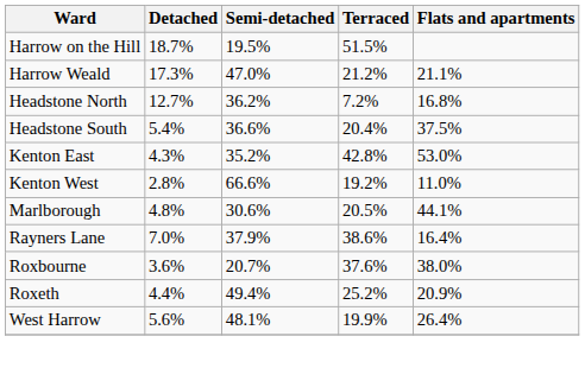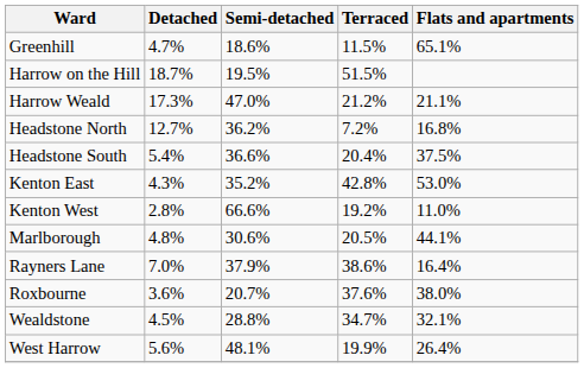 <table class="wikitable">
 <tr>
 <th>Ward</th>
 <th>Detached</th>
 <th>Semi-detached</th>
 <th>Terraced</th>
 <th>Flats and apartments</th>
+</tr>
+<tr>
+<td>Greenhill</td>
+<td>4.7%</td>
+<td>18.6%</td>
+<td>11.5%</td>
+<td>65.1%</td>
 </tr>
 <tr>
 <td>Harrow on the Hill</td>
 <td 10.4%>18.7%</td>
 <td>19.5%</td>
 <td>51.5%</td>
 </tr>
 <tr>
 <td>Harrow Weald</td>
 <td>17.3%</td>
 <td>47.0%</td>
 <td>21.2%</td>
 <td>21.1%</td>
 </tr>
 <tr>
 <td>Headstone North</td>
 <td>12.7%</td>
 <td>36.2%</td>
 <td>7.2%</td>
 <td>16.8%</td>
 </tr>
 <tr>
 <td>Headstone South</td>
 <td>5.4%</td>
 <td>36.6%</td>
 <td>20.4%</td>
 <td>37.5%</td>
 </tr>
 <tr>
 <td>Kenton East</td>
 <td>4.3%</td>
 <td>35.2%</td>
 <td>42.8%</td>
 <td>53.0%</td>
 </tr>
 <tr>
 <td>Kenton West</td>
 <td>2.8%</td>
 <td>66.6%</td>
 <td>19.2%</td>
 <td>11.0%</td>
 </tr>
 <tr>
 <td>Marlborough</td>
 <td>4.8%</td>
 <td>30.6%</td>
 <td>20.5%</td>
 <td>44.1%</td>
 </tr>
 <tr>
 <td>Rayners Lane</td>
 <td>7.0%</td>
 <td>37.9%</td>
 <td>38.6%</td>
 <td>16.4%</td>
 </tr>
 <tr>
 <td>Roxbourne</td>
 <td>3.6%</td>
 <td>20.7%</td>
 <td>37.6%</td>
 <td>38.0%</td>
 </tr>
 <tr>
-<td>Roxeth</td>
-<td>4.4%</td>
-<td>49.4%</td>
-<td>25.2%</td>
-<td>20.9%</td>
+<td>Wealdstone</td>
+<td>4.5%</td>
+<td>28.8%</td>
+<td>34.7%</td>
+<td>32.1%</td>
 </tr>
 <tr>
 <td>West Harrow</td>
 <td>5.6%</td>
 <td>48.1%</td>
 <td>19.9%</td>
 <td>26.4%</td>
 </tr>
 <tr>
 </tr>
 </table>
